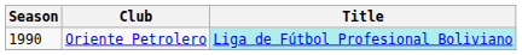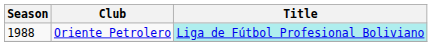 <table class="wikitable">
 <tr>
 <th>Season</th>
 <th>Club</th>
 <th>Title</th>
 </tr>
 <tr>
-<td>1990</td>
+<td>1988</td>
 <td><a href='#'>Oriente Petrolero</a></td>
 <td style="background: paleturquoise;"><a href='#'>Liga de Fútbol Profesional Boliviano</a></td>
 </tr>
 <tr>
 </tr>
 </table>
